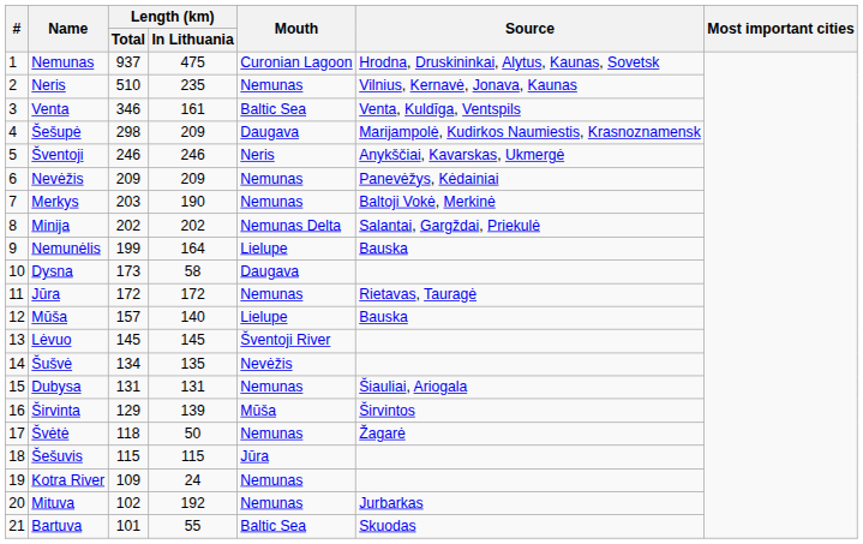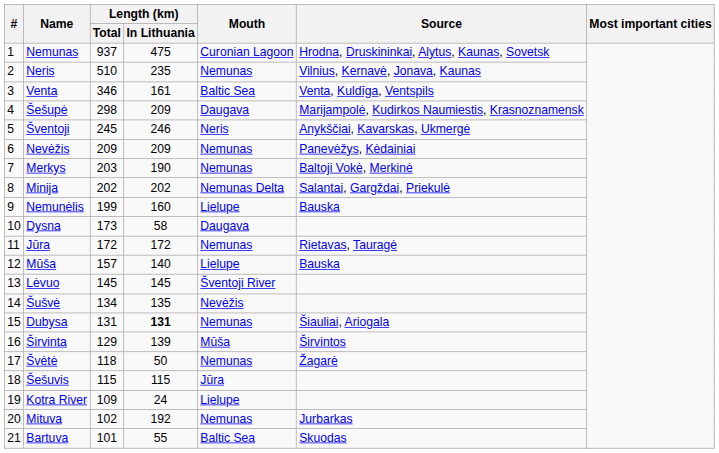 <table class=wikitable>
 <tr>
 <th rowspan=2>#</th>
 <th rowspan=2>Name</th>
 <th colspan=2>Length (km)</th>
 <th rowspan=2>Mouth</th>
 <th rowspan=2>Source</th>
 <th rowspan=2>Most important cities</th>
 </tr>
 <tr>
 <th>Total</th>
 <th>In Lithuania</th>
 </tr>
 <tr>
 <td>1</td>
 <td><a href='#'>Nemunas</a></td>
 <td align=center>937</td>
 <td align=center>475</td>
 <td><a href='#'>Curonian Lagoon</a></td>
 <td><a href='#'>Hrodna</a>, <a href='#'>Druskininkai</a>, <a href='#'>Alytus</a>, <a href='#'>Kaunas</a>, <a href='#'>Sovetsk</a></td>
 </tr>
 <tr>
 <td>2</td>
 <td><a href='#'>Neris</a></td>
 <td align=center>510</td>
 <td align=center>235</td>
 <td><a href='#'>Nemunas</a></td>
 <td><a href='#'>Vilnius</a>, <a href='#'>Kernavė</a>, <a href='#'>Jonava</a>, <a href='#'>Kaunas</a></td>
 </tr>
 <tr>
 <td>3</td>
 <td><a href='#'>Venta</a></td>
 <td align=center>346</td>
 <td align=center>161</td>
 <td><a href='#'>Baltic Sea</a></td>
 <td><a href='#'>Venta</a>, <a href='#'>Kuldīga</a>, <a href='#'>Ventspils</a></td>
 </tr>
 <tr>
 <td>4</td>
 <td><a href='#'>Šešupė</a></td>
 <td align=center>298</td>
 <td align=center>209</td>
 <td><a href='#'>Daugava</a></td>
 <td><a href='#'>Marijampolė</a>, <a href='#'>Kudirkos Naumiestis</a>, <a href='#'>Krasnoznamensk</a></td>
 </tr>
 <tr>
 <td>5</td>
 <td><a href='#'>Šventoji</a></td>
-<td align=center>246</td>
+<td align=center>245</td>
 <td align=center>246</td>
 <td><a href='#'>Neris</a></td>
 <td><a href='#'>Anykščiai</a>, <a href='#'>Kavarskas</a>, <a href='#'>Ukmergė</a></td>
 </tr>
 <tr>
 <td>6</td>
 <td><a href='#'>Nevėžis</a></td>
 <td align=center>209</td>
 <td align=center>209</td>
 <td><a href='#'>Nemunas</a></td>
 <td><a href='#'>Panevėžys</a>, <a href='#'>Kėdainiai</a></td>
 </tr>
 <tr>
 <td>7</td>
 <td><a href='#'>Merkys</a></td>
 <td align=center>203</td>
 <td align=center>190</td>
 <td><a href='#'>Nemunas</a></td>
 <td><a href='#'>Baltoji Vokė</a>, <a href='#'>Merkinė</a></td>
 </tr>
 <tr>
 <td>8</td>
 <td><a href='#'>Minija</a></td>
 <td align=center>202</td>
 <td align=center>202</td>
 <td><a href='#'>Nemunas Delta</a></td>
 <td><a href='#'>Salantai</a>, <a href='#'>Gargždai</a>, <a href='#'>Priekulė</a></td>
 </tr>
 <tr>
 <td>9</td>
 <td><a href='#'>Nemunėlis</a></td>
 <td align=center>199</td>
-<td align=center>164</td>
+<td align=center>160</td>
 <td><a href='#'>Lielupe</a></td>
 <td><a href='#'>Bauska</a></td>
 </tr>
 <tr>
 <td>10</td>
 <td><a href='#'>Dysna</a></td>
 <td align=center>173</td>
 <td align=center>58</td>
 <td><a href='#'>Daugava</a></td>
 <td></td>
 </tr>
 <tr>
 <td>11</td>
 <td><a href='#'>Jūra</a></td>
 <td align=center>172</td>
 <td align=center>172</td>
 <td><a href='#'>Nemunas</a></td>
 <td><a href='#'>Rietavas</a>, <a href='#'>Tauragė</a></td>
 </tr>
 <tr>
 <td>12</td>
 <td><a href='#'>Mūša</a></td>
 <td align=center>157</td>
 <td align=center>140</td>
 <td><a href='#'>Lielupe</a></td>
 <td><a href='#'>Bauska</a></td>
 </tr>
 <tr>
 <td>13</td>
 <td><a href='#'>Lėvuo</a></td>
 <td align=center>145</td>
 <td align=center>145</td>
 <td><a href='#'>Šventoji River</a></td>
 <td></td>
 </tr>
 <tr>
 <td>14</td>
 <td><a href='#'>Šušvė</a></td>
 <td align=center>134</td>
 <td align=center>135</td>
 <td><a href='#'>Nevėžis</a></td>
 <td></td>
 </tr>
 <tr>
 <td>15</td>
 <td><a href='#'>Dubysa</a></td>
 <td align=center>131</td>
-<td align=center>131</td>
+<td align=center><strong>131</strong></td>
 <td><a href='#'>Nemunas</a></td>
 <td><a href='#'>Šiauliai</a>, <a href='#'>Ariogala</a></td>
 </tr>
 <tr>
 <td>16</td>
 <td><a href='#'>Širvinta</a></td>
 <td align=center>129</td>
 <td align=center>139</td>
 <td><a href='#'>Mūša</a></td>
 <td><a href='#'>Širvintos</a></td>
 </tr>
 <tr>
 <td>17</td>
 <td><a href='#'>Švėtė</a></td>
 <td align=center>118</td>
 <td align=center>50</td>
 <td><a href='#'>Nemunas</a></td>
 <td><a href='#'>Žagarė</a></td>
 </tr>
 <tr>
 <td>18</td>
 <td><a href='#'>Šešuvis</a></td>
 <td align=center>115</td>
 <td align=center>115</td>
 <td><a href='#'>Jūra</a></td>
 <td></td>
 </tr>
 <tr>
 <td>19</td>
 <td><a href='#'>Kotra River</a></td>
 <td align=center>109</td>
 <td align=center>24</td>
-<td><a href='#'>Nemunas</a></td>
+<td><a href='#'>Lielupe</a></td>
 <td></td>
 </tr>
 <tr>
 <td>20</td>
 <td><a href='#'>Mituva</a></td>
 <td align=center>102</td>
 <td align=center>192</td>
 <td><a href='#'>Nemunas</a></td>
 <td><a href='#'>Jurbarkas</a></td>
 </tr>
 <tr>
 <td>21</td>
 <td><a href='#'>Bartuva</a></td>
 <td align=center>101</td>
 <td align=center>55</td>
 <td><a href='#'>Baltic Sea</a></td>
 <td><a href='#'>Skuodas</a></td>
 </tr>
 </table>
